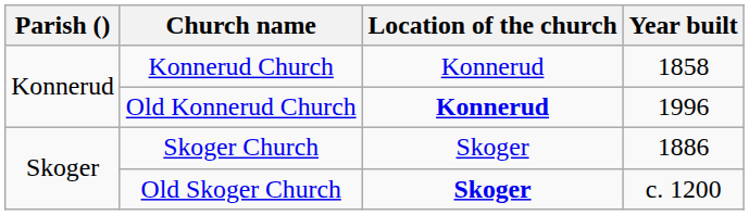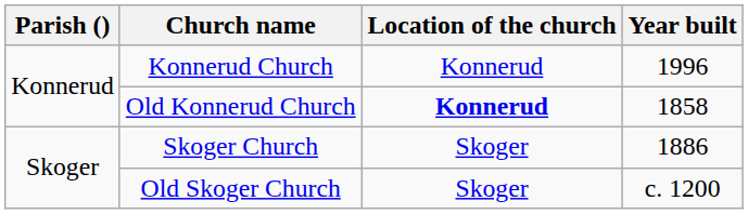 <table class="wikitable" style="text-align:center">
 <tr>
 <th>Parish ()</th>
 <th>Church name</th>
 <th>Location of the church</th>
 <th>Year built</th>
 </tr>
 <tr>
 <td rowspan="2">Konnerud</td>
 <td><a href='#'>Konnerud Church</a></td>
 <td><a href='#'>Konnerud</a></td>
-<td>1858</td>
+<td>1996</td>
 </tr>
 <tr>
 <td><a href='#'>Old Konnerud Church</a></td>
 <td><strong><a href='#'>Konnerud</a></strong></td>
-<td>1996</td>
+<td>1858</td>
 </tr>
 <tr>
 <td rowspan="2">Skoger</td>
 <td><a href='#'>Skoger Church</a></td>
 <td><a href='#'>Skoger</a></td>
 <td>1886</td>
 </tr>
 <tr>
 <td><a href='#'>Old Skoger Church</a></td>
-<td><strong><a href='#'>Skoger</a></strong></td>
+<td><a href='#'>Skoger</a></td>
 <td>c. 1200</td>
 </tr>
 </table>
